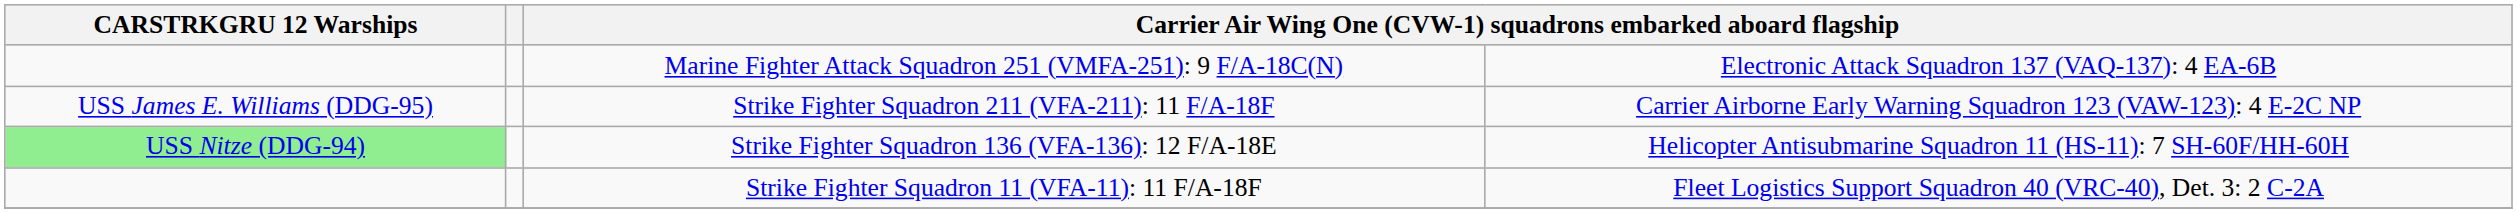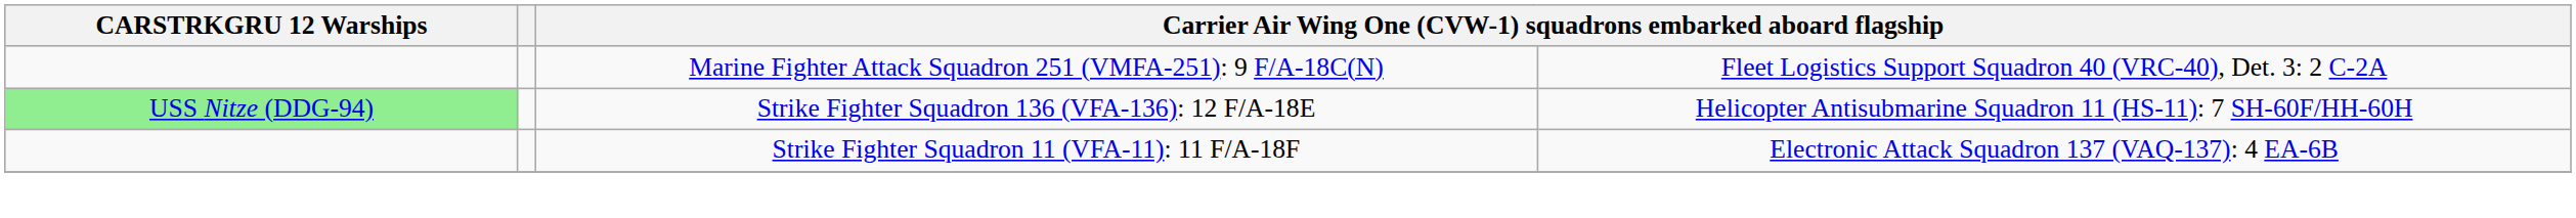 <table class="wikitable" style="text-align:center" width=99%>
 <tr>
 <th colspan="1" width="20%" align="center">CARSTRKGRU 12 Warships</th>
 <th colspan="1" width="0%" align="center"></th>
 <th colspan="2" align="center">Carrier Air Wing One (CVW-1) squadrons embarked aboard flagship </th>
 </tr>
 <tr>
 <td></td>
 <td></td>
 <td><a href='#'>Marine Fighter Attack Squadron 251 (VMFA-251)</a>: 9 <a href='#'>F/A-18C(N)</a></td>
-<td><a href='#'>Electronic Attack Squadron 137 (VAQ-137)</a>: 4 <a href='#'>EA-6B</a></td>
-</tr>
-<tr>
-<td><a href='#'>USS <em>James E. Williams</em> (DDG-95)</a></td>
-<td></td>
-<td><a href='#'>Strike Fighter Squadron 211 (VFA-211)</a>: 11 <a href='#'>F/A-18F</a></td>
-<td><a href='#'>Carrier Airborne Early Warning Squadron 123 (VAW-123)</a>: 4 <a href='#'>E-2C NP</a></td>
+<td><a href='#'>Fleet Logistics Support Squadron 40 (VRC-40)</a>, Det. 3: 2 <a href='#'>C-2A</a></td>
 </tr>
 <tr>
 <td style="background: lightgreen;"><a href='#'>USS <em>Nitze</em> (DDG-94)</a></td>
 <td></td>
 <td><a href='#'>Strike Fighter Squadron 136 (VFA-136)</a>: 12 F/A-18E</td>
 <td><a href='#'>Helicopter Antisubmarine Squadron 11 (HS-11)</a>: 7 <a href='#'>SH-60F/HH-60H</a></td>
 </tr>
 <tr>
 <td></td>
 <td></td>
 <td><a href='#'>Strike Fighter Squadron 11 (VFA-11)</a>: 11 F/A-18F</td>
-<td><a href='#'>Fleet Logistics Support Squadron 40 (VRC-40)</a>, Det. 3: 2 <a href='#'>C-2A</a></td>
+<td><a href='#'>Electronic Attack Squadron 137 (VAQ-137)</a>: 4 <a href='#'>EA-6B</a></td>
 </tr>
 <tr>
 </tr>
 </table>
